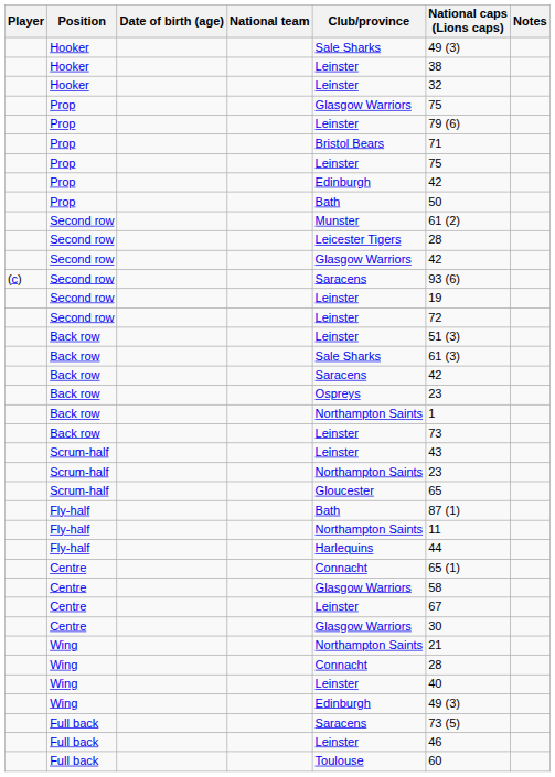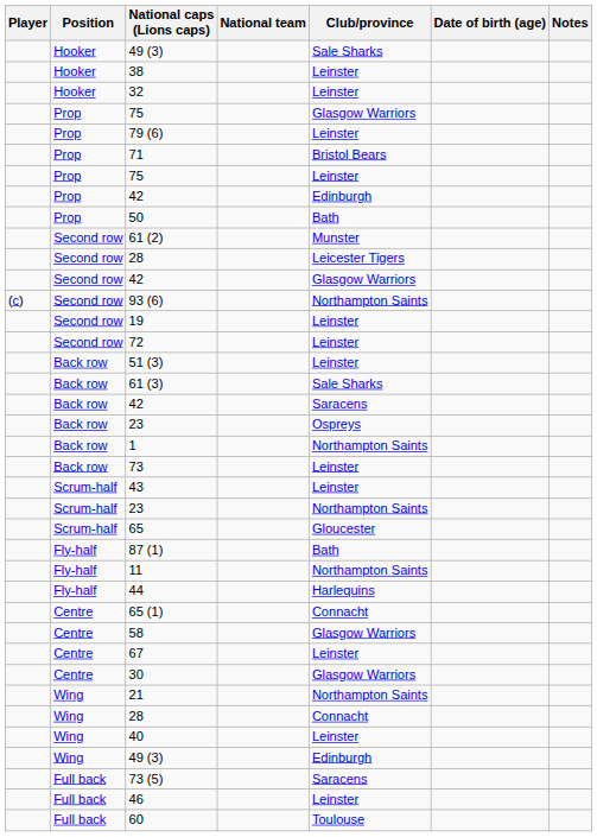 <table class="wikitable sortable">
 <tr>
 <th>Player</th>
 <th>Position</th>
-<th>Date of birth (age)</th>
+<th>National caps<br>(Lions caps)</th>
 <th>National team</th>
 <th>Club/province</th>
-<th>National caps<br>(Lions caps)</th>
+<th>Date of birth (age)</th>
 <th>Notes</th>
 </tr>
 <tr>
 <td><strong></strong></td>
 <td><a href='#'>Hooker</a></td>
-<td></td>
+<td>49 (3)</td>
 <td></td>
 <td> <a href='#'>Sale Sharks</a></td>
-<td>49 (3)</td>
+<td></td>
 <td></td>
 </tr>
 <tr>
 <td><strong></strong></td>
 <td><a href='#'>Hooker</a></td>
-<td></td>
+<td>38</td>
 <td></td>
 <td> <a href='#'>Leinster</a></td>
-<td>38</td>
+<td></td>
 <td></td>
 </tr>
 <tr>
 <td></td>
 <td><a href='#'>Hooker</a></td>
-<td></td>
+<td>32</td>
 <td></td>
 <td> <a href='#'>Leinster</a></td>
-<td>32</td>
+<td></td>
 <td></td>
 </tr>
 <tr>
 <td><strong></strong></td>
 <td><a href='#'>Prop</a></td>
-<td></td>
+<td>75</td>
 <td></td>
 <td> <a href='#'>Glasgow Warriors</a></td>
-<td>75</td>
+<td></td>
 <td></td>
 </tr>
 <tr>
 <td><strong></strong></td>
 <td><a href='#'>Prop</a></td>
-<td></td>
+<td>79 (6)</td>
 <td></td>
 <td> <a href='#'>Leinster</a></td>
-<td>79 (6)</td>
+<td></td>
 <td></td>
 </tr>
 <tr>
 <td></td>
 <td><a href='#'>Prop</a></td>
-<td></td>
+<td>71</td>
 <td></td>
 <td> <a href='#'>Bristol Bears</a></td>
-<td>71</td>
+<td></td>
 <td></td>
 </tr>
 <tr>
 <td><strong></strong></td>
 <td><a href='#'>Prop</a></td>
-<td></td>
+<td>75</td>
 <td></td>
 <td> <a href='#'>Leinster</a></td>
-<td>75</td>
+<td></td>
 <td></td>
 </tr>
 <tr>
 <td></td>
 <td><a href='#'>Prop</a></td>
-<td></td>
+<td>42</td>
 <td></td>
 <td> <a href='#'>Edinburgh</a></td>
-<td>42</td>
+<td></td>
 <td></td>
 </tr>
 <tr>
 <td></td>
 <td><a href='#'>Prop</a></td>
-<td></td>
+<td>50</td>
 <td></td>
 <td> <a href='#'>Bath</a></td>
-<td>50</td>
+<td></td>
 <td></td>
 </tr>
 <tr>
 <td><strong></strong></td>
 <td><a href='#'>Second row</a></td>
-<td></td>
+<td>61 (2)</td>
 <td></td>
 <td> <a href='#'>Munster</a></td>
-<td>61 (2)</td>
+<td></td>
 <td></td>
 </tr>
 <tr>
 <td></td>
 <td><a href='#'>Second row</a></td>
-<td></td>
+<td>28</td>
 <td></td>
 <td> <a href='#'>Leicester Tigers</a></td>
-<td>28</td>
+<td></td>
 <td></td>
 </tr>
 <tr>
 <td></td>
 <td><a href='#'>Second row</a></td>
-<td></td>
+<td>42</td>
 <td></td>
 <td> <a href='#'>Glasgow Warriors</a></td>
-<td>42</td>
+<td></td>
 <td></td>
 </tr>
 <tr>
 <td><strong></strong> (<a href='#'>c</a>)</td>
 <td><a href='#'>Second row</a></td>
+<td>93 (6)</td>
 <td></td>
+<td> <a href='#'>Northampton Saints</a></td>
 <td></td>
-<td> <a href='#'>Saracens</a></td>
-<td>93 (6)</td>
 <td></td>
 </tr>
 <tr>
 <td></td>
 <td><a href='#'>Second row</a></td>
-<td></td>
+<td>19</td>
 <td></td>
 <td> <a href='#'>Leinster</a></td>
-<td>19</td>
+<td></td>
 <td></td>
 </tr>
 <tr>
 <td></td>
 <td><a href='#'>Second row</a></td>
-<td></td>
+<td>72</td>
 <td></td>
 <td> <a href='#'>Leinster</a></td>
-<td>72</td>
+<td></td>
 <td></td>
 </tr>
 <tr>
 <td><strong></strong></td>
 <td><a href='#'>Back row</a></td>
-<td></td>
+<td>51 (3)</td>
 <td></td>
 <td> <a href='#'>Leinster</a></td>
-<td>51 (3)</td>
+<td></td>
 <td></td>
 </tr>
 <tr>
 <td><strong></strong></td>
 <td><a href='#'>Back row</a></td>
-<td></td>
+<td>61 (3)</td>
 <td></td>
 <td> <a href='#'>Sale Sharks</a></td>
-<td>61 (3)</td>
+<td></td>
 <td></td>
 </tr>
 <tr>
 <td></td>
 <td><a href='#'>Back row</a></td>
-<td></td>
+<td>42</td>
 <td></td>
 <td> <a href='#'>Saracens</a></td>
-<td>42</td>
+<td></td>
 <td></td>
 </tr>
 <tr>
 <td></td>
 <td><a href='#'>Back row</a></td>
-<td></td>
+<td>23</td>
 <td></td>
 <td> <a href='#'>Ospreys</a></td>
-<td>23</td>
+<td></td>
 <td></td>
 </tr>
 <tr>
 <td></td>
 <td><a href='#'>Back row</a></td>
-<td></td>
+<td>1</td>
 <td></td>
 <td> <a href='#'>Northampton Saints</a></td>
-<td>1</td>
+<td></td>
 <td></td>
 </tr>
 <tr>
 <td></td>
 <td><a href='#'>Back row</a></td>
-<td></td>
+<td>73</td>
 <td></td>
 <td> <a href='#'>Leinster</a></td>
-<td>73</td>
+<td></td>
 <td></td>
 </tr>
 <tr>
 <td></td>
 <td><a href='#'>Scrum-half</a></td>
-<td></td>
+<td>43</td>
 <td></td>
 <td> <a href='#'>Leinster</a></td>
-<td>43</td>
+<td></td>
 <td></td>
 </tr>
 <tr>
 <td></td>
 <td><a href='#'>Scrum-half</a></td>
-<td></td>
+<td>23</td>
 <td></td>
 <td> <a href='#'>Northampton Saints</a></td>
-<td>23</td>
+<td></td>
 <td></td>
 </tr>
 <tr>
 <td></td>
 <td><a href='#'>Scrum-half</a></td>
-<td></td>
+<td>65</td>
 <td></td>
 <td> <a href='#'>Gloucester</a></td>
-<td>65</td>
+<td></td>
 <td></td>
 </tr>
 <tr>
 <td><strong></strong></td>
 <td><a href='#'>Fly-half</a></td>
-<td></td>
+<td>87 (1)</td>
 <td></td>
 <td> <a href='#'>Bath</a></td>
-<td>87 (1)</td>
+<td></td>
 <td></td>
 </tr>
 <tr>
 <td></td>
 <td><a href='#'>Fly-half</a></td>
-<td></td>
+<td>11</td>
 <td></td>
 <td> <a href='#'>Northampton Saints</a></td>
-<td>11</td>
+<td></td>
 <td></td>
 </tr>
 <tr>
 <td><strong></strong></td>
 <td><a href='#'>Fly-half</a></td>
-<td></td>
+<td>44</td>
 <td></td>
 <td> <a href='#'>Harlequins</a></td>
-<td>44</td>
+<td></td>
 <td></td>
 </tr>
 <tr>
 <td><strong></strong></td>
 <td><a href='#'>Centre</a></td>
-<td></td>
+<td>65 (1)</td>
 <td></td>
 <td> <a href='#'>Connacht</a></td>
-<td>65 (1)</td>
+<td></td>
 <td></td>
 </tr>
 <tr>
 <td></td>
 <td><a href='#'>Centre</a></td>
-<td></td>
+<td>58</td>
 <td></td>
 <td> <a href='#'>Glasgow Warriors</a></td>
-<td>58</td>
+<td></td>
 <td></td>
 </tr>
 <tr>
 <td></td>
 <td><a href='#'>Centre</a></td>
-<td></td>
+<td>67</td>
 <td></td>
 <td> <a href='#'>Leinster</a></td>
-<td>67</td>
+<td></td>
 <td></td>
 </tr>
 <tr>
 <td></td>
 <td><a href='#'>Centre</a></td>
-<td></td>
+<td>30</td>
 <td></td>
 <td> <a href='#'>Glasgow Warriors</a></td>
-<td>30</td>
+<td></td>
 <td></td>
 </tr>
 <tr>
 <td></td>
 <td><a href='#'>Wing</a></td>
-<td></td>
+<td>21</td>
 <td></td>
 <td> <a href='#'>Northampton Saints</a></td>
-<td>21</td>
+<td></td>
 <td></td>
 </tr>
 <tr>
 <td></td>
 <td><a href='#'>Wing</a></td>
-<td></td>
+<td>28</td>
 <td></td>
 <td> <a href='#'>Connacht</a></td>
-<td>28</td>
+<td></td>
 <td></td>
 </tr>
 <tr>
 <td></td>
 <td><a href='#'>Wing</a></td>
-<td></td>
+<td>40</td>
 <td></td>
 <td> <a href='#'>Leinster</a></td>
-<td>40</td>
+<td></td>
 <td></td>
 </tr>
 <tr>
 <td><strong></strong></td>
 <td><a href='#'>Wing</a></td>
-<td></td>
+<td>49 (3)</td>
 <td></td>
 <td> <a href='#'>Edinburgh</a></td>
-<td>49 (3)</td>
+<td></td>
 <td></td>
 </tr>
 <tr>
 <td><strong></strong></td>
 <td><a href='#'>Full back</a></td>
-<td></td>
+<td>73 (5)</td>
 <td></td>
 <td> <a href='#'>Saracens</a></td>
-<td>73 (5)</td>
+<td></td>
 <td></td>
 </tr>
 <tr>
 <td></td>
 <td><a href='#'>Full back</a></td>
-<td></td>
+<td>46</td>
 <td></td>
 <td> <a href='#'>Leinster</a></td>
-<td>46</td>
+<td></td>
 <td></td>
 </tr>
 <tr>
 <td></td>
 <td><a href='#'>Full back</a></td>
-<td></td>
+<td>60</td>
 <td></td>
 <td> <a href='#'>Toulouse</a></td>
-<td>60</td>
+<td></td>
 <td></td>
 </tr>
 </table>
